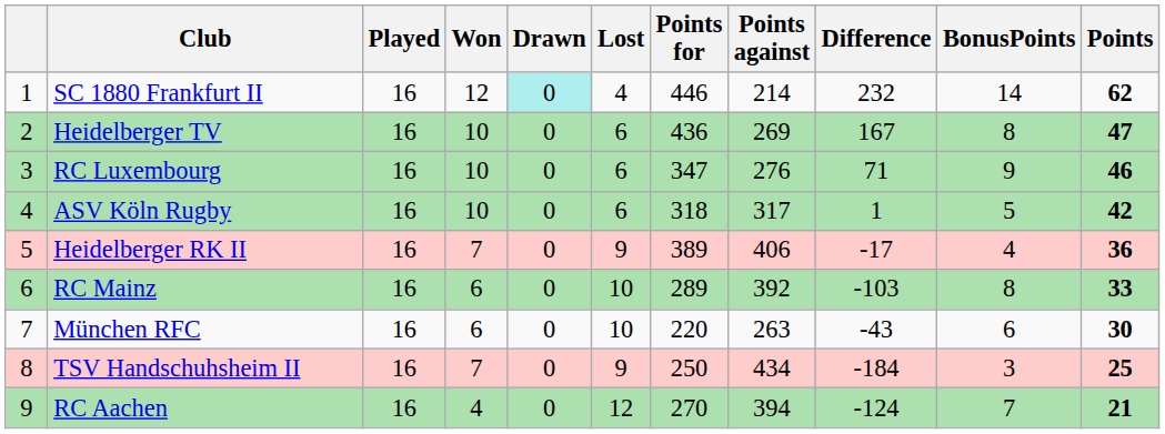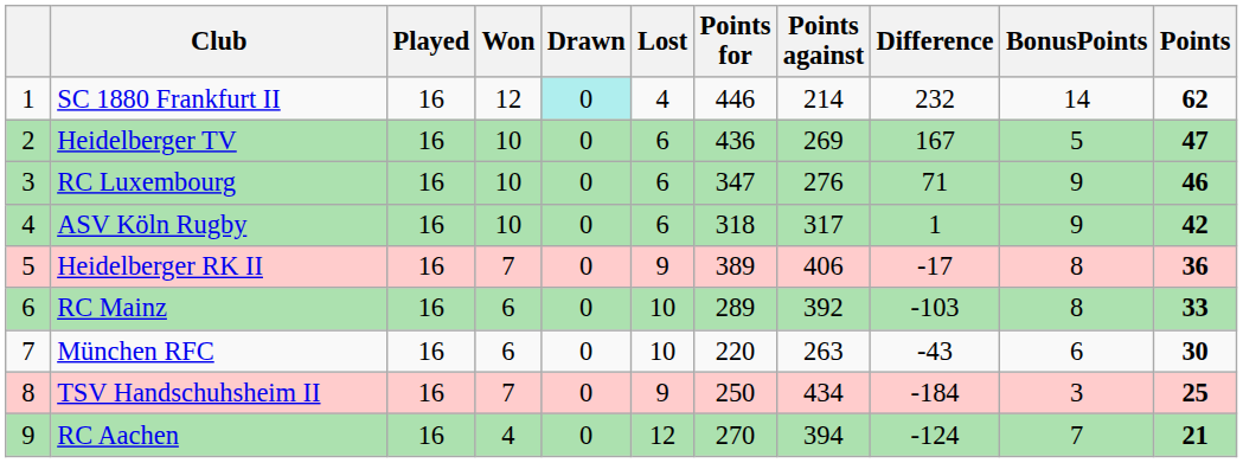 <table class="wikitable" style="text-align: center;">
 <tr>
 <th bgcolor="#efefef" width="20"></th>
 <th bgcolor="#efefef" width="195">Club</th>
 <th bgcolor="#efefef" width="20">Played</th>
 <th bgcolor="#efefef" width="20">Won</th>
 <th bgcolor="#efefef" width="20">Drawn</th>
 <th bgcolor="#efefef" width="20">Lost</th>
 <th bgcolor="#efefef" width="20">Points for</th>
 <th bgcolor="#efefef" width="20">Points against</th>
 <th bgcolor="#efefef" width="20">Difference</th>
 <th bgcolor="#efefef" width="20">BonusPoints</th>
 <th bgcolor="#efefef" width="20">Points</th>
 </tr>
 <tr>
 <td>1</td>
 <td align=left><a href='#'>SC 1880 Frankfurt II</a></td>
 <td>16</td>
 <td>12</td>
 <td style="background: paleturquoise;">0</td>
 <td>4</td>
 <td>446</td>
 <td>214</td>
 <td>232</td>
 <td>14</td>
 <td><strong>62</strong></td>
 </tr>
 <tr bgcolor=#ACE1AF align=center>
 <td>2</td>
 <td align=left><a href='#'>Heidelberger TV</a></td>
 <td>16</td>
 <td>10</td>
 <td>0</td>
 <td>6</td>
 <td>436</td>
 <td>269</td>
 <td>167</td>
-<td>8</td>
+<td>5</td>
 <td><strong>47</strong></td>
 </tr>
 <tr bgcolor=#ACE1AF align=center>
 <td>3</td>
 <td align=left><a href='#'>RC Luxembourg</a></td>
 <td>16</td>
 <td>10</td>
 <td>0</td>
 <td>6</td>
 <td>347</td>
 <td>276</td>
 <td>71</td>
 <td>9</td>
 <td><strong>46</strong></td>
 </tr>
 <tr bgcolor=#ACE1AF align=center>
 <td>4</td>
 <td align=left><a href='#'>ASV Köln Rugby</a></td>
 <td>16</td>
 <td>10</td>
 <td>0</td>
 <td>6</td>
 <td>318</td>
 <td>317</td>
 <td>1</td>
-<td>5</td>
+<td>9</td>
 <td><strong>42</strong></td>
 </tr>
 <tr bgcolor=#ffcccc align=center>
 <td>5</td>
 <td align=left><a href='#'>Heidelberger RK II</a></td>
 <td>16</td>
 <td>7</td>
 <td>0</td>
 <td>9</td>
 <td>389</td>
 <td>406</td>
 <td>-17</td>
-<td>4</td>
+<td>8</td>
 <td><strong>36</strong></td>
 </tr>
 <tr bgcolor=#ACE1AF align=center>
 <td>6</td>
 <td align=left><a href='#'>RC Mainz</a></td>
 <td>16</td>
 <td>6</td>
 <td>0</td>
 <td>10</td>
 <td>289</td>
 <td>392</td>
 <td>-103</td>
 <td>8</td>
 <td><strong>33</strong></td>
 </tr>
 <tr>
 <td>7</td>
 <td align=left><a href='#'>München RFC</a></td>
 <td>16</td>
 <td>6</td>
 <td>0</td>
 <td>10</td>
 <td>220</td>
 <td>263</td>
 <td>-43</td>
 <td>6</td>
 <td><strong>30</strong></td>
 </tr>
 <tr bgcolor=#ffcccc align=center>
 <td>8</td>
 <td align=left><a href='#'>TSV Handschuhsheim II</a></td>
 <td>16</td>
 <td>7</td>
 <td>0</td>
 <td>9</td>
 <td>250</td>
 <td>434</td>
 <td>-184</td>
 <td>3</td>
 <td><strong>25</strong></td>
 </tr>
 <tr bgcolor=#ACE1AF align=center>
 <td>9</td>
 <td align=left><a href='#'>RC Aachen</a></td>
 <td>16</td>
 <td>4</td>
 <td>0</td>
 <td>12</td>
 <td>270</td>
 <td>394</td>
 <td>-124</td>
 <td>7</td>
 <td><strong>21</strong></td>
 </tr>
 </table>
